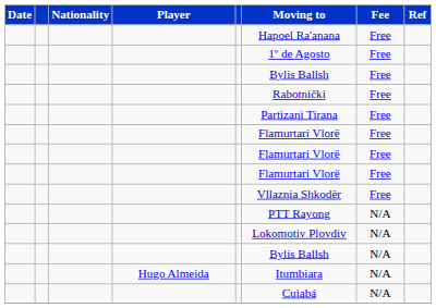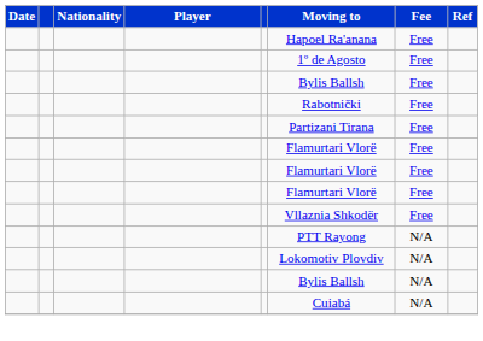 <table class="wikitable"  style="text-align:center; font-size:90%; ">
 <tr>
 <th style="background:#03c; color:white; width:15px;">Date</th>
 <th style="background:#03c; color:white; width:10px;"></th>
 <th style="background:#03c; color:white; width:10px;">Nationality</th>
 <th style="background:#03c; color:white; width:140px;">Player</th>
 <th style="background:#03c; color:white; width:1px;"></th>
 <th style="background:#03c; color:white; width:130px;">Moving to</th>
 <th style="background:#03c; color:white; width:50px;">Fee</th>
 <th style="background:#03c; color:white; width:25px;">Ref</th>
 </tr>
 <tr>
 <td></td>
 <td align=center></td>
 <td></td>
 <td></td>
 <td></td>
 <td><a href='#'>Hapoel Ra'anana</a></td>
 <td align=center><a href='#'>Free</a></td>
 <td align=center></td>
 </tr>
 <tr>
 <td></td>
 <td align=center></td>
 <td></td>
 <td></td>
 <td></td>
 <td><a href='#'>1º de Agosto</a></td>
 <td align=center><a href='#'>Free</a></td>
 <td align=center></td>
 </tr>
 <tr>
 <td></td>
 <td align=center></td>
 <td></td>
 <td></td>
 <td></td>
 <td><a href='#'>Bylis Ballsh</a></td>
 <td align=center><a href='#'>Free</a></td>
 <td align=center></td>
 </tr>
 <tr>
 <td></td>
 <td align=center></td>
 <td></td>
 <td></td>
 <td></td>
 <td><a href='#'>Rabotnički</a></td>
 <td align=center><a href='#'>Free</a></td>
 <td align=center></td>
 </tr>
 <tr>
 <td></td>
 <td align=center></td>
 <td></td>
 <td></td>
 <td></td>
 <td><a href='#'>Partizani Tirana</a></td>
 <td align=center><a href='#'>Free</a></td>
 <td align=center></td>
 </tr>
 <tr>
 <td></td>
 <td align=center></td>
 <td></td>
 <td></td>
 <td></td>
 <td><a href='#'>Flamurtari Vlorë</a></td>
 <td align=center><a href='#'>Free</a></td>
 <td align=center></td>
 </tr>
 <tr>
 <td></td>
 <td align=center></td>
 <td></td>
 <td></td>
 <td></td>
 <td><a href='#'>Flamurtari Vlorë</a></td>
 <td align=center><a href='#'>Free</a></td>
 <td align=center></td>
 </tr>
 <tr>
 <td></td>
 <td align=center></td>
 <td></td>
 <td></td>
 <td></td>
 <td><a href='#'>Flamurtari Vlorë</a></td>
 <td align=center><a href='#'>Free</a></td>
 <td align=center></td>
 </tr>
 <tr>
 <td></td>
 <td align=center></td>
 <td></td>
 <td></td>
 <td></td>
 <td><a href='#'>Vllaznia Shkodër</a></td>
 <td align=center><a href='#'>Free</a></td>
 <td align=center></td>
 </tr>
 <tr>
 <td></td>
 <td align=center></td>
 <td></td>
 <td></td>
 <td></td>
 <td><a href='#'>PTT Rayong</a></td>
 <td align=center>N/A</td>
 <td align=center></td>
 </tr>
 <tr>
 <td></td>
 <td align=center></td>
 <td></td>
 <td></td>
 <td></td>
 <td><a href='#'>Lokomotiv Plovdiv</a></td>
 <td align=center>N/A</td>
 <td align=center></td>
 </tr>
 <tr>
 <td></td>
 <td align=center></td>
 <td></td>
 <td></td>
 <td></td>
 <td><a href='#'>Bylis Ballsh</a></td>
 <td align=center>N/A</td>
 <td align=center></td>
 </tr>
 <tr>
 <td></td>
 <td align=center></td>
 <td></td>
-<td><a href='#'>Hugo Almeida</a></td>
-<td></td>
-<td><a href='#'>Itumbiara</a></td>
-<td align=center>N/A</td>
-<td align=center></td>
-</tr>
-<tr>
-<td></td>
-<td align=center></td>
-<td></td>
 <td></td>
 <td></td>
 <td><a href='#'>Cuiabá</a></td>
 <td align=center>N/A</td>
 <td align=center></td>
 </tr>
 <tr>
 </tr>
 </table>
